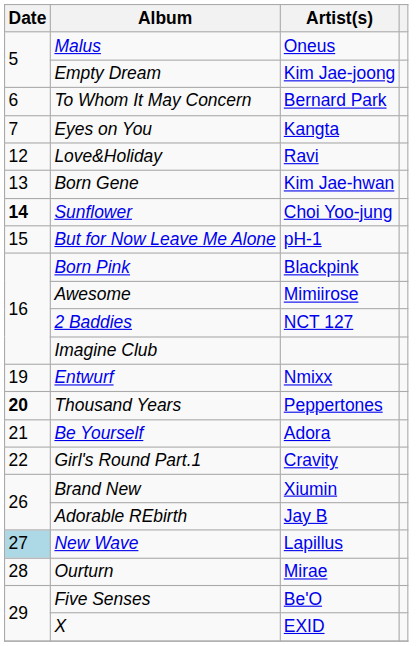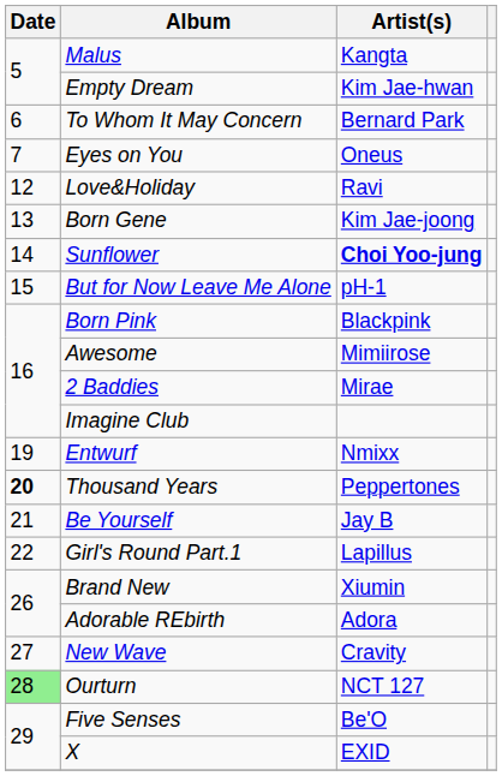 <table class="wikitable">
 <tr>
 <th>Date</th>
 <th>Album</th>
 <th>Artist(s)</th>
 <th></th>
 </tr>
 <tr>
 <td rowspan="2">5</td>
 <td><em><a href='#'>Malus</a></em></td>
-<td><a href='#'>Oneus</a></td>
+<td><a href='#'>Kangta</a></td>
 <td></td>
 </tr>
 <tr>
 <td><em>Empty Dream</em></td>
-<td><a href='#'>Kim Jae-joong</a></td>
+<td><a href='#'>Kim Jae-hwan</a></td>
 <td></td>
 </tr>
 <tr>
 <td>6</td>
 <td><em>To Whom It May Concern</em></td>
 <td><a href='#'>Bernard Park</a></td>
 <td></td>
 </tr>
 <tr>
 <td>7</td>
 <td><em>Eyes on You</em></td>
-<td><a href='#'>Kangta</a></td>
+<td><a href='#'>Oneus</a></td>
 <td></td>
 </tr>
 <tr>
 <td>12</td>
 <td><em>Love&Holiday</em></td>
 <td><a href='#'>Ravi</a></td>
 <td></td>
 </tr>
 <tr>
 <td>13</td>
 <td><em>Born Gene</em></td>
-<td><a href='#'>Kim Jae-hwan</a></td>
+<td><a href='#'>Kim Jae-joong</a></td>
 <td></td>
 </tr>
 <tr>
-<td><strong>14</strong></td>
+<td>14</td>
 <td><em><a href='#'>Sunflower</a></em></td>
-<td><a href='#'>Choi Yoo-jung</a></td>
+<td><strong><a href='#'>Choi Yoo-jung</a></strong></td>
 <td></td>
 </tr>
 <tr>
 <td>15</td>
 <td><em><a href='#'>But for Now Leave Me Alone</a></em></td>
 <td><a href='#'>pH-1</a></td>
 <td></td>
 </tr>
 <tr>
 <td rowspan="4">16</td>
 <td><em><a href='#'>Born Pink</a></em></td>
 <td><a href='#'>Blackpink</a></td>
 <td></td>
 </tr>
 <tr>
 <td><em>Awesome</em></td>
 <td><a href='#'>Mimiirose</a></td>
 <td></td>
 </tr>
 <tr>
 <td><em><a href='#'>2 Baddies</a></em></td>
-<td><a href='#'>NCT 127</a></td>
+<td><a href='#'>Mirae</a></td>
 <td></td>
 </tr>
 <tr>
 <td><em>Imagine Club</em></td>
 <td></td>
 <td></td>
 </tr>
 <tr>
 <td>19</td>
 <td><em><a href='#'>Entwurf</a></em></td>
 <td><a href='#'>Nmixx</a></td>
 <td></td>
 </tr>
 <tr>
 <td><strong>20</strong></td>
 <td><em>Thousand Years</em></td>
 <td><a href='#'>Peppertones</a></td>
 <td></td>
 </tr>
 <tr>
 <td>21</td>
 <td><em><a href='#'>Be Yourself</a></em></td>
-<td><a href='#'>Adora</a></td>
+<td><a href='#'>Jay B</a></td>
 <td></td>
 </tr>
 <tr>
 <td>22</td>
 <td><em>Girl's Round Part.1</em></td>
-<td><a href='#'>Cravity</a></td>
+<td><a href='#'>Lapillus</a></td>
 <td></td>
 </tr>
 <tr>
 <td rowspan="2">26</td>
 <td><em>Brand New</em></td>
 <td><a href='#'>Xiumin</a></td>
 <td></td>
 </tr>
 <tr>
 <td><em>Adorable REbirth</em></td>
-<td><a href='#'>Jay B</a></td>
+<td><a href='#'>Adora</a></td>
 <td></td>
 </tr>
 <tr>
-<td style="background: lightblue;">27</td>
+<td>27</td>
 <td><em><a href='#'>New Wave</a></em></td>
-<td><a href='#'>Lapillus</a></td>
+<td><a href='#'>Cravity</a></td>
 <td></td>
 </tr>
 <tr>
-<td>28</td>
+<td style="background: lightgreen;">28</td>
 <td><em>Ourturn</em></td>
-<td><a href='#'>Mirae</a></td>
+<td><a href='#'>NCT 127</a></td>
 <td></td>
 </tr>
 <tr>
 <td rowspan="2">29</td>
 <td><em>Five Senses</em></td>
 <td><a href='#'>Be'O</a></td>
 <td></td>
 </tr>
 <tr>
 <td><em>X</em></td>
 <td><a href='#'>EXID</a></td>
 <td></td>
 </tr>
 <tr>
 </tr>
 </table>
